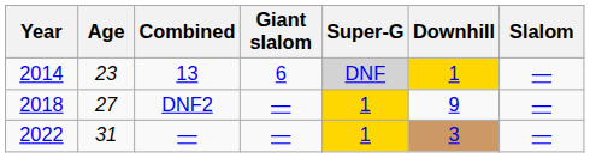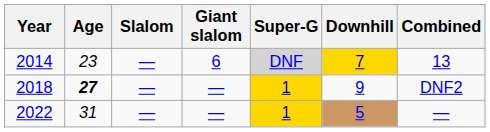 <table class=wikitable style="text-align:center">
 <tr>
 <th>  Year  </th>
 <th> Age </th>
-<th>Combined</th>
+<th> Slalom </th>
 <th> Giant <br> slalom </th>
 <th>Super-G</th>
 <th>Downhill</th>
-<th> Slalom </th>
+<th>Combined</th>
 </tr>
 <tr>
 <td><a href='#'>2014</a></td>
 <td><em>23</em></td>
-<td><a href='#'>13</a></td>
+<td><a href='#'>—</a></td>
 <td><a href='#'>6</a></td>
 <td style="background: lightgrey;"><a href='#'>DNF</a></td>
-<td style="background:gold"><a href='#'>1</a></td>
-<td><a href='#'>—</a></td>
+<td style="background:gold"><a href='#'>7</a></td>
+<td><a href='#'>13</a></td>
 </tr>
 <tr>
 <td><a href='#'>2018</a></td>
-<td><em>27</em></td>
-<td><a href='#'>DNF2</a></td>
+<td><strong><em>27</em></strong></td>
+<td><a href='#'>—</a></td>
 <td><a href='#'>—</a></td>
 <td style="background:gold"><a href='#'>1</a></td>
 <td><a href='#'>9</a></td>
-<td><a href='#'>—</a></td>
+<td><a href='#'>DNF2</a></td>
 </tr>
 <tr>
 <td><a href='#'>2022</a></td>
 <td><em>31</em></td>
 <td><a href='#'>—</a></td>
 <td><a href='#'>—</a></td>
 <td style="background:gold"><a href='#'>1</a></td>
-<td style="background:#c96;"><a href='#'>3</a></td>
+<td style="background:#c96;"><a href='#'>5</a></td>
 <td><a href='#'>—</a></td>
 </tr>
 </table>
